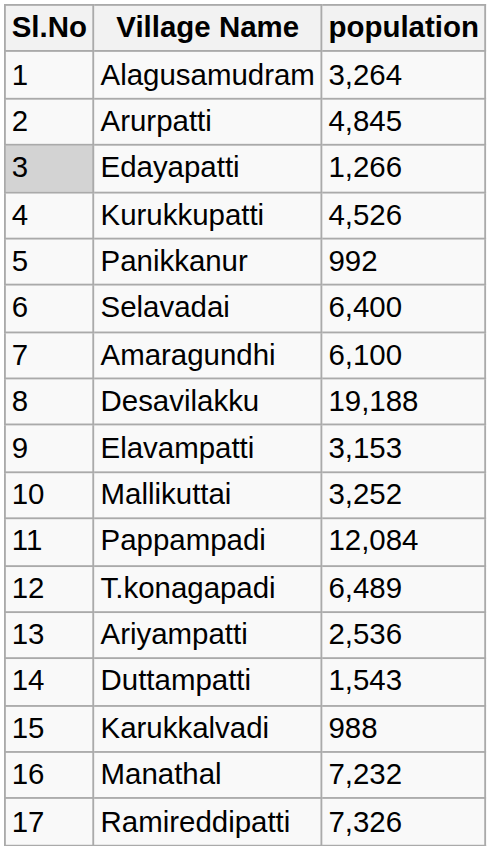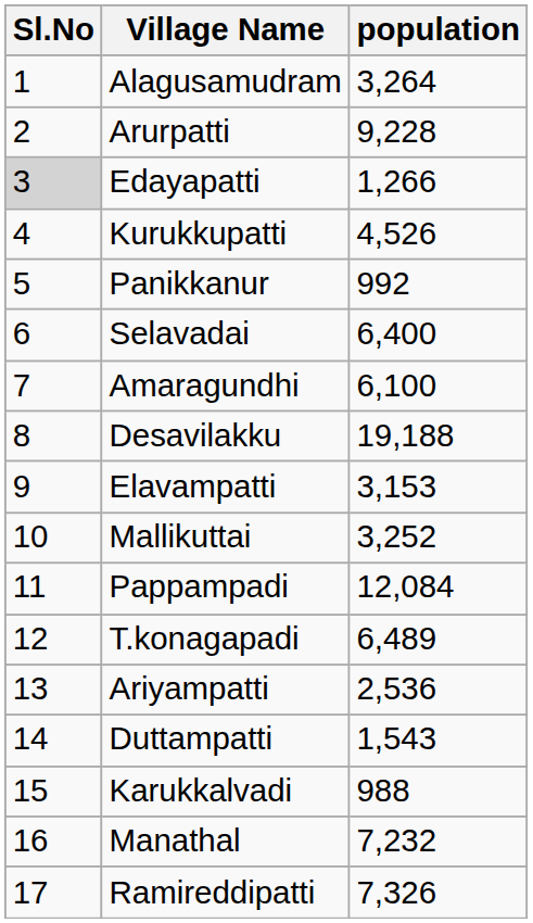 <table class="wikitable">
 <tr>
 <th>Sl.No</th>
 <th>Village Name</th>
 <th>population</th>
 </tr>
 <tr>
 <td>1</td>
 <td>Alagusamudram</td>
 <td>3,264</td>
 </tr>
 <tr>
 <td>2</td>
 <td>Arurpatti</td>
-<td>4,845</td>
+<td>9,228</td>
 </tr>
 <tr>
 <td style="background: lightgrey;">3</td>
 <td>Edayapatti</td>
 <td>1,266</td>
 </tr>
 <tr>
 <td>4</td>
 <td>Kurukkupatti</td>
 <td>4,526</td>
 </tr>
 <tr>
 <td>5</td>
 <td>Panikkanur</td>
 <td>992</td>
 </tr>
 <tr>
 <td>6</td>
 <td>Selavadai</td>
 <td>6,400</td>
 </tr>
 <tr>
 <td>7</td>
 <td>Amaragundhi</td>
 <td>6,100</td>
 </tr>
 <tr>
 <td>8</td>
 <td>Desavilakku</td>
 <td>19,188</td>
 </tr>
 <tr>
 <td>9</td>
 <td>Elavampatti</td>
 <td>3,153</td>
 </tr>
 <tr>
 <td>10</td>
 <td>Mallikuttai</td>
 <td>3,252</td>
 </tr>
 <tr>
 <td>11</td>
 <td>Pappampadi</td>
 <td>12,084</td>
 </tr>
 <tr>
 <td>12</td>
 <td>T.konagapadi</td>
 <td>6,489</td>
 </tr>
 <tr>
 <td>13</td>
 <td>Ariyampatti</td>
 <td>2,536</td>
 </tr>
 <tr>
 <td>14</td>
 <td>Duttampatti</td>
 <td>1,543</td>
 </tr>
 <tr>
 <td>15</td>
 <td>Karukkalvadi</td>
 <td>988</td>
 </tr>
 <tr>
 <td>16</td>
 <td>Manathal</td>
 <td>7,232</td>
 </tr>
 <tr>
 <td>17</td>
 <td>Ramireddipatti</td>
 <td>7,326</td>
 </tr>
 <tr>
 </tr>
 </table>
